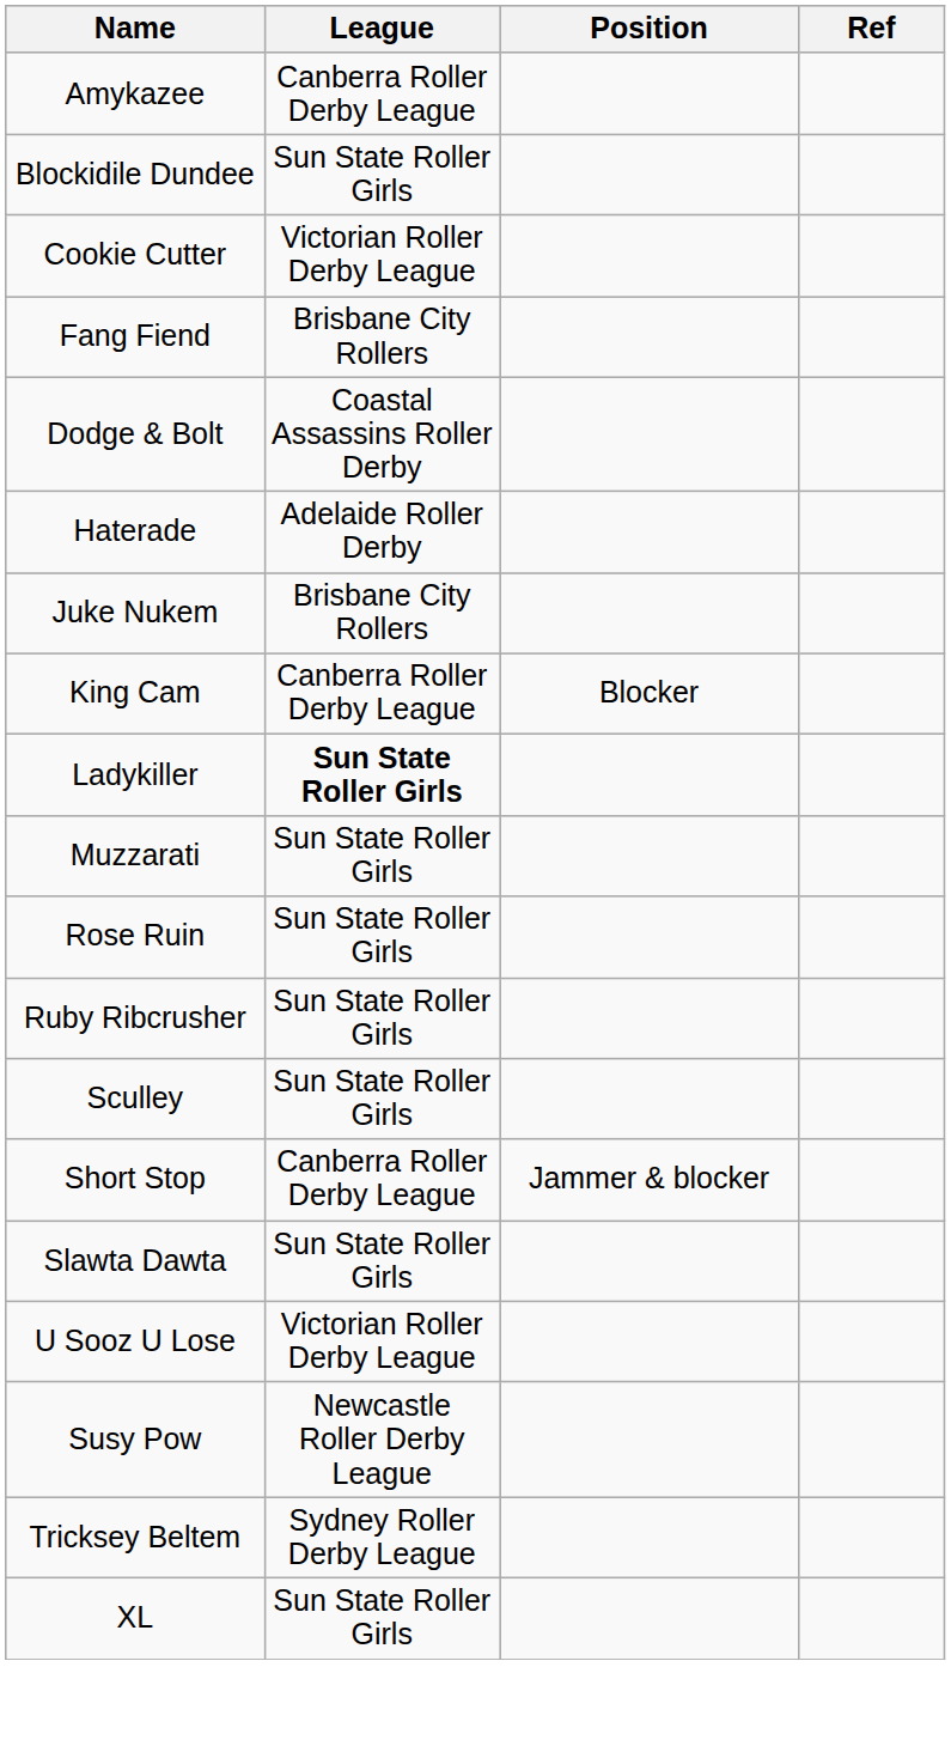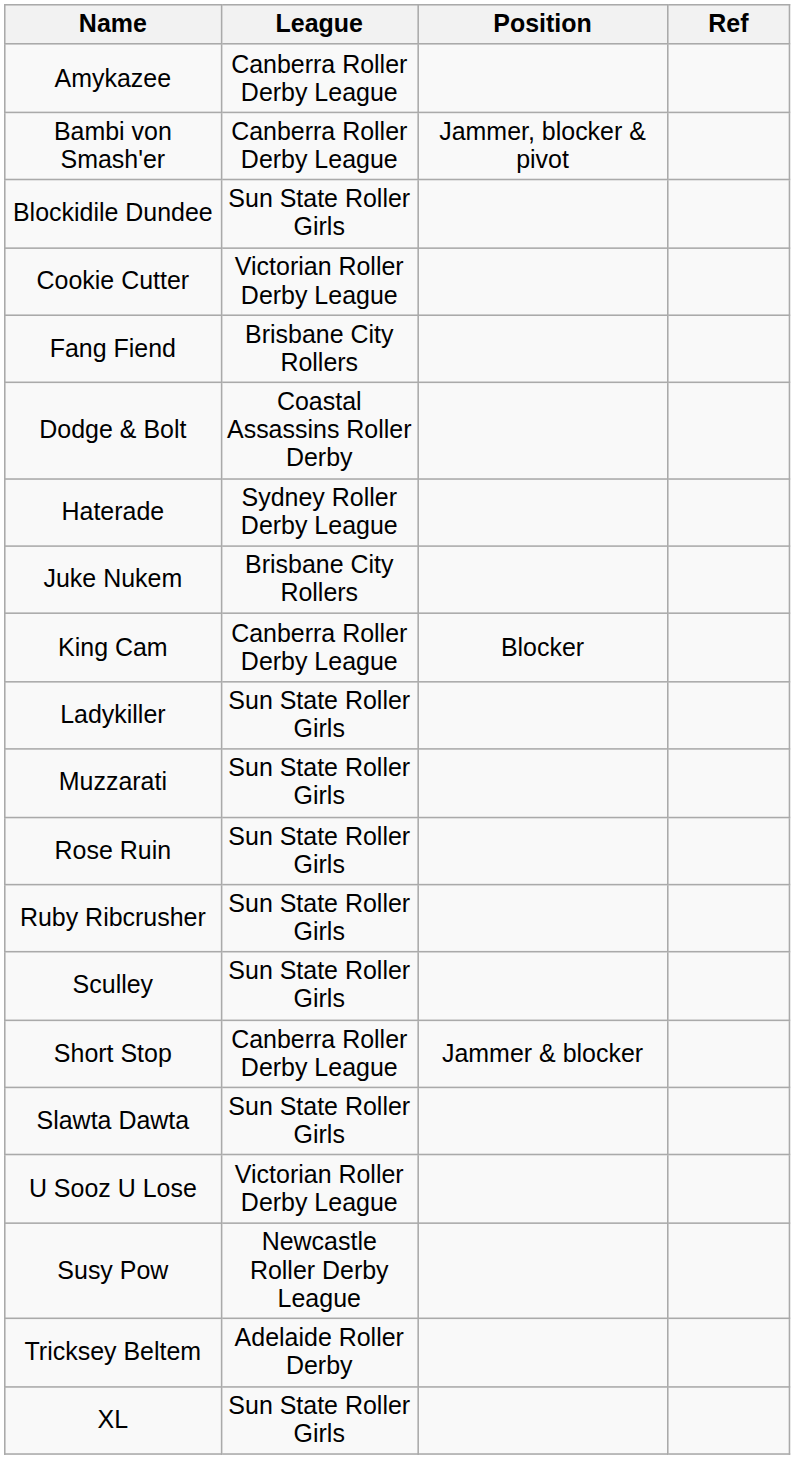 <table class="wikitable sortable" style="text-align:center; width:57%;">
 <tr>
 <th style="width:6%;">Name</th>
 <th style="width:5%;">League</th>
 <th style="width:10%;">Position</th>
 <th style="width:5%;">Ref</th>
 </tr>
 <tr>
 <td>Amykazee</td>
 <td>Canberra Roller Derby League</td>
 <td></td>
+<td></td>
+</tr>
+<tr>
+<td>Bambi von Smash'er</td>
+<td>Canberra Roller Derby League</td>
+<td>Jammer, blocker & pivot</td>
 <td></td>
 </tr>
 <tr>
 <td>Blockidile Dundee</td>
 <td>Sun State Roller Girls</td>
 <td></td>
 <td></td>
 </tr>
 <tr>
 <td>Cookie Cutter</td>
 <td>Victorian Roller Derby League</td>
 <td></td>
 <td></td>
 </tr>
 <tr>
 <td>Fang Fiend</td>
 <td>Brisbane City Rollers</td>
 <td></td>
 <td></td>
 </tr>
 <tr>
 <td>Dodge & Bolt</td>
 <td>Coastal Assassins Roller Derby</td>
 <td></td>
 <td></td>
 </tr>
 <tr>
 <td>Haterade</td>
-<td>Adelaide Roller Derby</td>
+<td>Sydney Roller Derby League</td>
 <td></td>
 <td></td>
 </tr>
 <tr>
 <td>Juke Nukem</td>
 <td>Brisbane City Rollers</td>
 <td></td>
 <td></td>
 </tr>
 <tr>
 <td>King Cam</td>
 <td>Canberra Roller Derby League</td>
 <td>Blocker</td>
 <td></td>
 </tr>
 <tr>
 <td>Ladykiller</td>
-<td><strong>Sun State Roller Girls</strong></td>
+<td>Sun State Roller Girls</td>
 <td></td>
 <td></td>
 </tr>
 <tr>
 <td>Muzzarati</td>
 <td>Sun State Roller Girls</td>
 <td></td>
 <td></td>
 </tr>
 <tr>
 <td>Rose Ruin</td>
 <td>Sun State Roller Girls</td>
 <td></td>
 <td></td>
 </tr>
 <tr>
 <td>Ruby Ribcrusher</td>
 <td>Sun State Roller Girls</td>
 <td></td>
 <td></td>
 </tr>
 <tr>
 <td>Sculley</td>
 <td>Sun State Roller Girls</td>
 <td></td>
 <td></td>
 </tr>
 <tr>
 <td>Short Stop</td>
 <td>Canberra Roller Derby League</td>
 <td>Jammer & blocker</td>
 <td></td>
 </tr>
 <tr>
 <td>Slawta Dawta</td>
 <td>Sun State Roller Girls</td>
 <td></td>
 <td></td>
 </tr>
 <tr>
 <td>U Sooz U Lose</td>
 <td>Victorian Roller Derby League</td>
 <td></td>
 <td></td>
 </tr>
 <tr>
 <td>Susy Pow</td>
 <td>Newcastle Roller Derby League</td>
 <td></td>
 <td></td>
 </tr>
 <tr>
 <td>Tricksey Beltem</td>
-<td>Sydney Roller Derby League</td>
+<td>Adelaide Roller Derby</td>
 <td></td>
 <td></td>
 </tr>
 <tr>
 <td>XL</td>
 <td>Sun State Roller Girls</td>
 <td></td>
 <td></td>
 </tr>
 </table>
